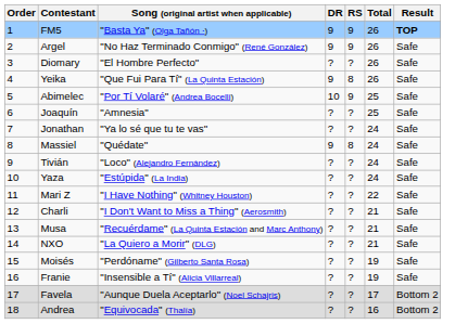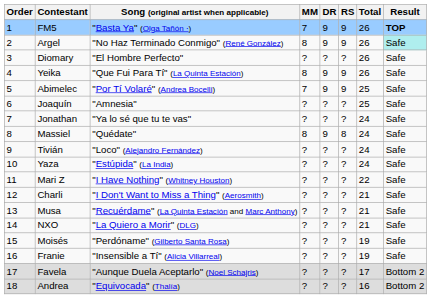 <table class="wikitable" style="font-size:90%;">
 <tr>
 <th>Order</th>
 <th>Contestant</th>
 <th>Song <small>(original artist when applicable)</small></th>
+<th>MM</th>
 <th>DR</th>
 <th>RS</th>
 <th>Total</th>
 <th>Result</th>
 </tr>
 <tr style="background:#9cf;">
 <td>1</td>
 <td>FM5</td>
 <td>"<a href='#'>Basta Ya</a>" <small>(<a href='#'>Olga Tañón ⋅</a>)</small></td>
+<td>7</td>
 <td>9</td>
 <td>9</td>
 <td>26</td>
 <td><strong>TOP</strong></td>
 </tr>
 <tr>
 <td>2</td>
 <td>Argel</td>
 <td>"No Haz Terminado Conmigo" <small>(<a href='#'>René González</a>)</small></td>
+<td>8</td>
 <td>9</td>
 <td>9</td>
 <td>26</td>
-<td>Safe</td>
+<td style="background: paleturquoise;">Safe</td>
 </tr>
 <tr>
 <td>3</td>
 <td>Diomary</td>
 <td>"El Hombre Perfecto"</td>
+<td>?</td>
 <td>?</td>
 <td>?</td>
 <td>26</td>
 <td>Safe</td>
 </tr>
 <tr>
 <td>4</td>
 <td>Yeika</td>
 <td>"Que Fui Para Tí" <small>(<a href='#'>La Quinta Estación</a>)</small></td>
+<td>8</td>
 <td>9</td>
-<td>8</td>
+<td>9</td>
 <td>26</td>
 <td>Safe</td>
 </tr>
 <tr>
 <td>5</td>
 <td>Abimelec</td>
 <td>"<a href='#'>Por Tí Volaré</a>" <small>(<a href='#'>Andrea Bocelli</a>)</small></td>
-<td>10</td>
+<td>7</td>
+<td>9</td>
 <td>9</td>
 <td>25</td>
 <td>Safe</td>
 </tr>
 <tr>
 <td>6</td>
 <td>Joaquín</td>
 <td>"Amnesia"</td>
+<td>?</td>
 <td>?</td>
 <td>?</td>
 <td>25</td>
 <td>Safe</td>
 </tr>
 <tr>
 <td>7</td>
 <td>Jonathan</td>
 <td>"Ya lo sé que tu te vas"</td>
 <td>?</td>
 <td>?</td>
+<td>?</td>
 <td>24</td>
 <td>Safe</td>
 </tr>
 <tr>
 <td>8</td>
 <td>Massiel</td>
 <td>"Quédate"</td>
+<td>8</td>
 <td>9</td>
 <td>8</td>
 <td>24</td>
 <td>Safe</td>
 </tr>
 <tr>
 <td>9</td>
 <td>Tivián</td>
 <td>"Loco" <small>(<a href='#'>Alejandro Fernández</a>)</small></td>
 <td>?</td>
 <td>?</td>
+<td>?</td>
 <td>24</td>
 <td>Safe</td>
 </tr>
 <tr>
 <td>10</td>
 <td>Yaza</td>
 <td>"<a href='#'>Estúpida</a>" <small>(<a href='#'>La India</a>)</small></td>
+<td>?</td>
 <td>?</td>
 <td>?</td>
 <td>24</td>
 <td>Safe</td>
 </tr>
 <tr>
 <td>11</td>
 <td>Mari Z</td>
 <td>"<a href='#'>I Have Nothing</a>" <small>(<a href='#'>Whitney Houston</a>)</small></td>
 <td>?</td>
 <td>?</td>
+<td>?</td>
 <td>22</td>
 <td>Safe</td>
 </tr>
 <tr>
 <td>12</td>
 <td>Charli</td>
 <td>"<a href='#'>I Don't Want to Miss a Thing</a>" <small>(<a href='#'>Aerosmith</a>)</small></td>
+<td>?</td>
 <td>?</td>
 <td>?</td>
 <td>21</td>
 <td>Safe</td>
 </tr>
 <tr>
 <td>13</td>
 <td>Musa</td>
 <td>"<a href='#'>Recuérdame</a>" <small>(<a href='#'>La Quinta Estación</a> and <a href='#'>Marc Anthony</a>)</small></td>
 <td>?</td>
 <td>?</td>
+<td>?</td>
 <td>21</td>
 <td>Safe</td>
 </tr>
 <tr>
 <td>14</td>
 <td>NXO</td>
 <td>"<a href='#'>La Quiero a Morir</a>" <small>(<a href='#'>DLG</a>)</small></td>
+<td>?</td>
 <td>?</td>
 <td>?</td>
 <td>21</td>
 <td>Safe</td>
 </tr>
 <tr>
 <td>15</td>
 <td>Moisés</td>
 <td>"Perdóname" <small>(<a href='#'>Gilberto Santa Rosa</a>)</small></td>
 <td>?</td>
 <td>?</td>
+<td>?</td>
 <td>19</td>
 <td>Safe</td>
 </tr>
 <tr>
 <td>16</td>
 <td>Franie</td>
 <td>"Insensible a Tí" <small>(<a href='#'>Alicia Villarreal</a>)</small></td>
+<td>?</td>
 <td>?</td>
 <td>?</td>
 <td>19</td>
 <td>Safe</td>
 </tr>
 <tr style="background:#ddd;">
 <td>17</td>
 <td>Favela</td>
 <td>"Aunque Duela Aceptarlo" <small>(<a href='#'>Noel Schajris</a>)</small></td>
 <td>?</td>
 <td>?</td>
+<td>?</td>
 <td>17</td>
 <td>Bottom 2</td>
 </tr>
 <tr style="background:#ddd;">
 <td>18</td>
 <td>Andrea</td>
 <td>"<a href='#'>Equivocada</a>" <small>(<a href='#'>Thalía</a>)</small></td>
 <td>?</td>
 <td>?</td>
+<td>?</td>
 <td>16</td>
 <td>Bottom 2</td>
 </tr>
 </table>
